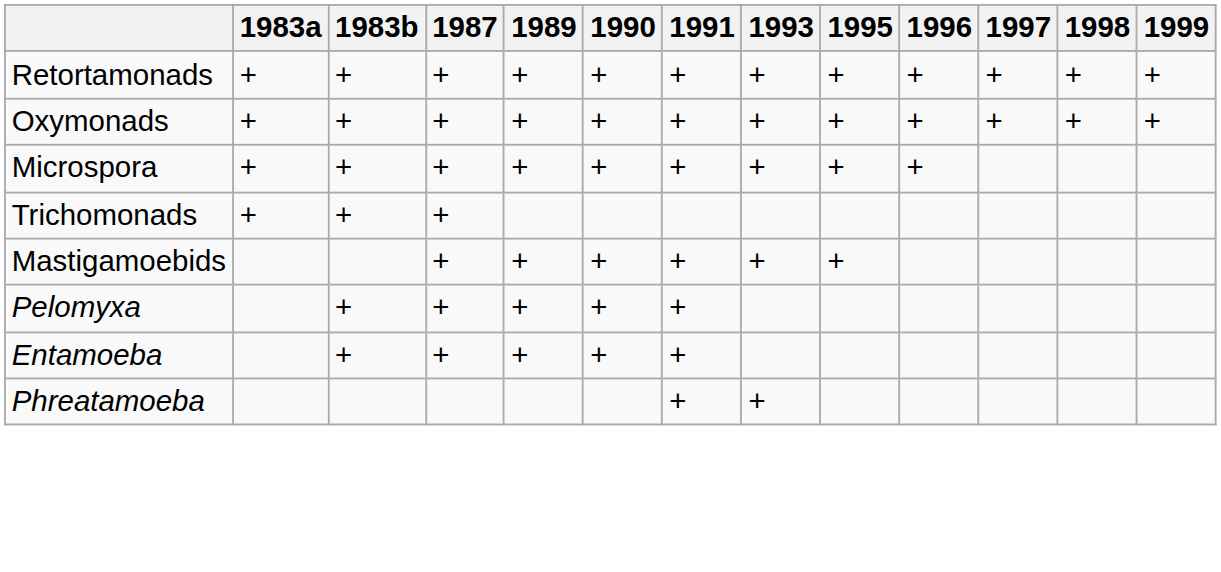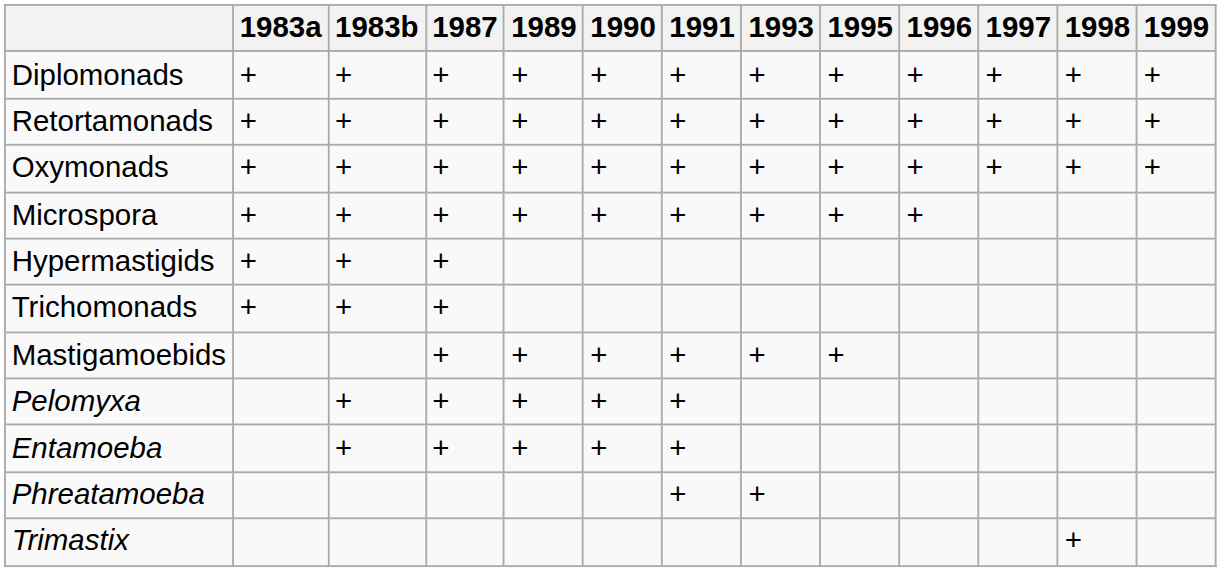 <table class="wikitable">
 <tr>
 <th></th>
 <th>1983a</th>
 <th>1983b</th>
 <th>1987</th>
 <th>1989</th>
 <th>1990</th>
 <th>1991</th>
 <th>1993</th>
 <th>1995</th>
 <th>1996</th>
 <th>1997</th>
 <th>1998</th>
 <th>1999</th>
+</tr>
+<tr>
+<td>Diplomonads</td>
+<td>+</td>
+<td>+</td>
+<td>+</td>
+<td>+</td>
+<td>+</td>
+<td>+</td>
+<td>+</td>
+<td>+</td>
+<td>+</td>
+<td>+</td>
+<td>+</td>
+<td>+</td>
 </tr>
 <tr>
 <td>Retortamonads</td>
 <td>+</td>
 <td>+</td>
 <td>+</td>
 <td>+</td>
 <td>+</td>
 <td>+</td>
 <td>+</td>
 <td>+</td>
 <td>+</td>
 <td>+</td>
 <td>+</td>
 <td>+</td>
 </tr>
 <tr>
 <td>Oxymonads</td>
 <td>+</td>
 <td>+</td>
 <td>+</td>
 <td>+</td>
 <td>+</td>
 <td>+</td>
 <td>+</td>
 <td>+</td>
 <td>+</td>
 <td>+</td>
 <td>+</td>
 <td>+</td>
 </tr>
 <tr>
 <td>Microspora</td>
 <td>+</td>
 <td>+</td>
 <td>+</td>
 <td>+</td>
 <td>+</td>
 <td>+</td>
 <td>+</td>
 <td>+</td>
 <td>+</td>
+<td></td>
+<td></td>
+<td></td>
+</tr>
+<tr>
+<td>Hypermastigids</td>
+<td>+</td>
+<td>+</td>
+<td>+</td>
+<td></td>
+<td></td>
+<td></td>
+<td></td>
+<td></td>
+<td></td>
 <td></td>
 <td></td>
 <td></td>
 </tr>
 <tr>
 <td>Trichomonads</td>
 <td>+</td>
 <td>+</td>
 <td>+</td>
 <td></td>
 <td></td>
 <td></td>
 <td></td>
 <td></td>
 <td></td>
 <td></td>
 <td></td>
 <td></td>
 </tr>
 <tr>
 <td>Mastigamoebids</td>
 <td></td>
 <td></td>
 <td>+</td>
 <td>+</td>
 <td>+</td>
 <td>+</td>
 <td>+</td>
 <td>+</td>
 <td></td>
 <td></td>
 <td></td>
 <td></td>
 </tr>
 <tr>
 <td><em>Pelomyxa</em></td>
 <td></td>
 <td>+</td>
 <td>+</td>
 <td>+</td>
 <td>+</td>
 <td>+</td>
 <td></td>
 <td></td>
 <td></td>
 <td></td>
 <td></td>
 <td></td>
 </tr>
 <tr>
 <td><em>Entamoeba</em></td>
 <td></td>
 <td>+</td>
 <td>+</td>
 <td>+</td>
 <td>+</td>
 <td>+</td>
 <td></td>
 <td></td>
 <td></td>
 <td></td>
 <td></td>
 <td></td>
 </tr>
 <tr>
 <td><em>Phreatamoeba</em></td>
 <td></td>
 <td></td>
 <td></td>
 <td></td>
 <td></td>
 <td>+</td>
 <td>+</td>
 <td></td>
 <td></td>
 <td></td>
 <td></td>
 <td></td>
 </tr>
+<tr>
+<td><em>Trimastix</em></td>
+<td></td>
+<td></td>
+<td></td>
+<td></td>
+<td></td>
+<td></td>
+<td></td>
+<td></td>
+<td></td>
+<td></td>
+<td>+</td>
+<td></td>
+</tr>
 </table>
